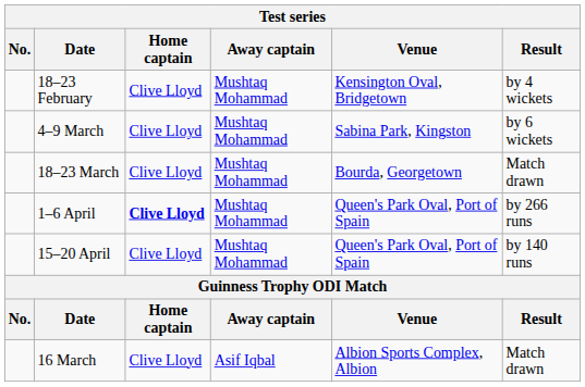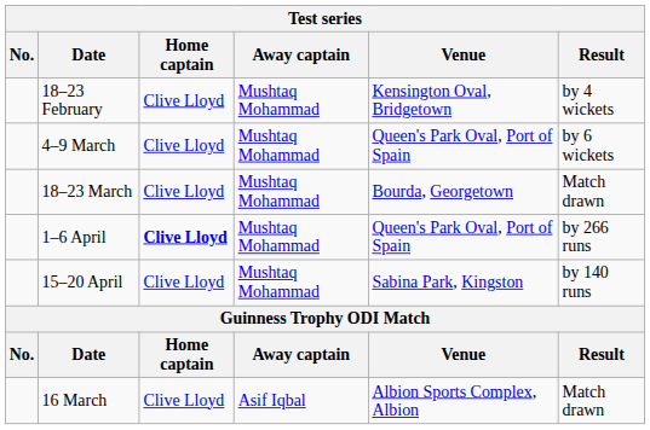 <table class="wikitable">
 <tr>
 <th colspan="9">Test series</th>
 </tr>
 <tr>
 <th>No.</th>
 <th>Date</th>
 <th>Home captain</th>
 <th>Away captain</th>
 <th>Venue</th>
 <th>Result</th>
 </tr>
 <tr>
 <td></td>
 <td>18–23 February</td>
 <td><a href='#'>Clive Lloyd</a></td>
 <td><a href='#'>Mushtaq Mohammad</a></td>
 <td><a href='#'>Kensington Oval</a>, <a href='#'>Bridgetown</a></td>
 <td> by 4 wickets</td>
 </tr>
 <tr>
 <td></td>
 <td>4–9 March</td>
 <td><a href='#'>Clive Lloyd</a></td>
 <td><a href='#'>Mushtaq Mohammad</a></td>
-<td><a href='#'>Sabina Park</a>, <a href='#'>Kingston</a></td>
+<td><a href='#'>Queen's Park Oval</a>, <a href='#'>Port of Spain</a></td>
 <td> by 6 wickets</td>
 </tr>
 <tr>
 <td></td>
 <td>18–23 March</td>
 <td><a href='#'>Clive Lloyd</a></td>
 <td><a href='#'>Mushtaq Mohammad</a></td>
 <td><a href='#'>Bourda</a>, <a href='#'>Georgetown</a></td>
 <td>Match drawn</td>
 </tr>
 <tr>
 <td></td>
 <td>1–6 April</td>
 <td><strong><a href='#'>Clive Lloyd</a></strong></td>
 <td><a href='#'>Mushtaq Mohammad</a></td>
 <td><a href='#'>Queen's Park Oval</a>, <a href='#'>Port of Spain</a></td>
 <td> by 266 runs</td>
 </tr>
 <tr>
 <td></td>
 <td>15–20 April</td>
 <td><a href='#'>Clive Lloyd</a></td>
 <td><a href='#'>Mushtaq Mohammad</a></td>
-<td><a href='#'>Queen's Park Oval</a>, <a href='#'>Port of Spain</a></td>
+<td><a href='#'>Sabina Park</a>, <a href='#'>Kingston</a></td>
 <td> by 140 runs</td>
 </tr>
 <tr>
 <th colspan="9">Guinness Trophy ODI Match</th>
 </tr>
 <tr>
 <th>No.</th>
 <th>Date</th>
 <th>Home captain</th>
 <th>Away captain</th>
 <th>Venue</th>
 <th>Result</th>
 </tr>
 <tr>
 <td></td>
 <td>16 March</td>
 <td><a href='#'>Clive Lloyd</a></td>
 <td><a href='#'>Asif Iqbal</a></td>
 <td><a href='#'>Albion Sports Complex</a>, <a href='#'>Albion</a></td>
 <td>Match drawn</td>
 </tr>
 </table>
